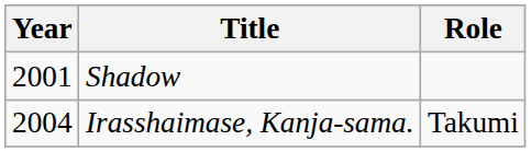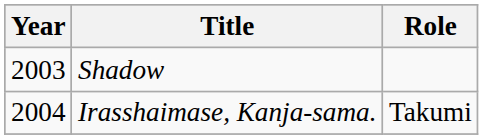 <table class="wikitable">
 <tr>
 <th>Year</th>
 <th>Title</th>
 <th>Role</th>
 </tr>
 <tr>
-<td>2001</td>
+<td>2003</td>
 <td><em>Shadow</em></td>
 <td></td>
 </tr>
 <tr>
 <td>2004</td>
 <td><em>Irasshaimase, Kanja-sama.</em></td>
 <td>Takumi</td>
 </tr>
 </table>
